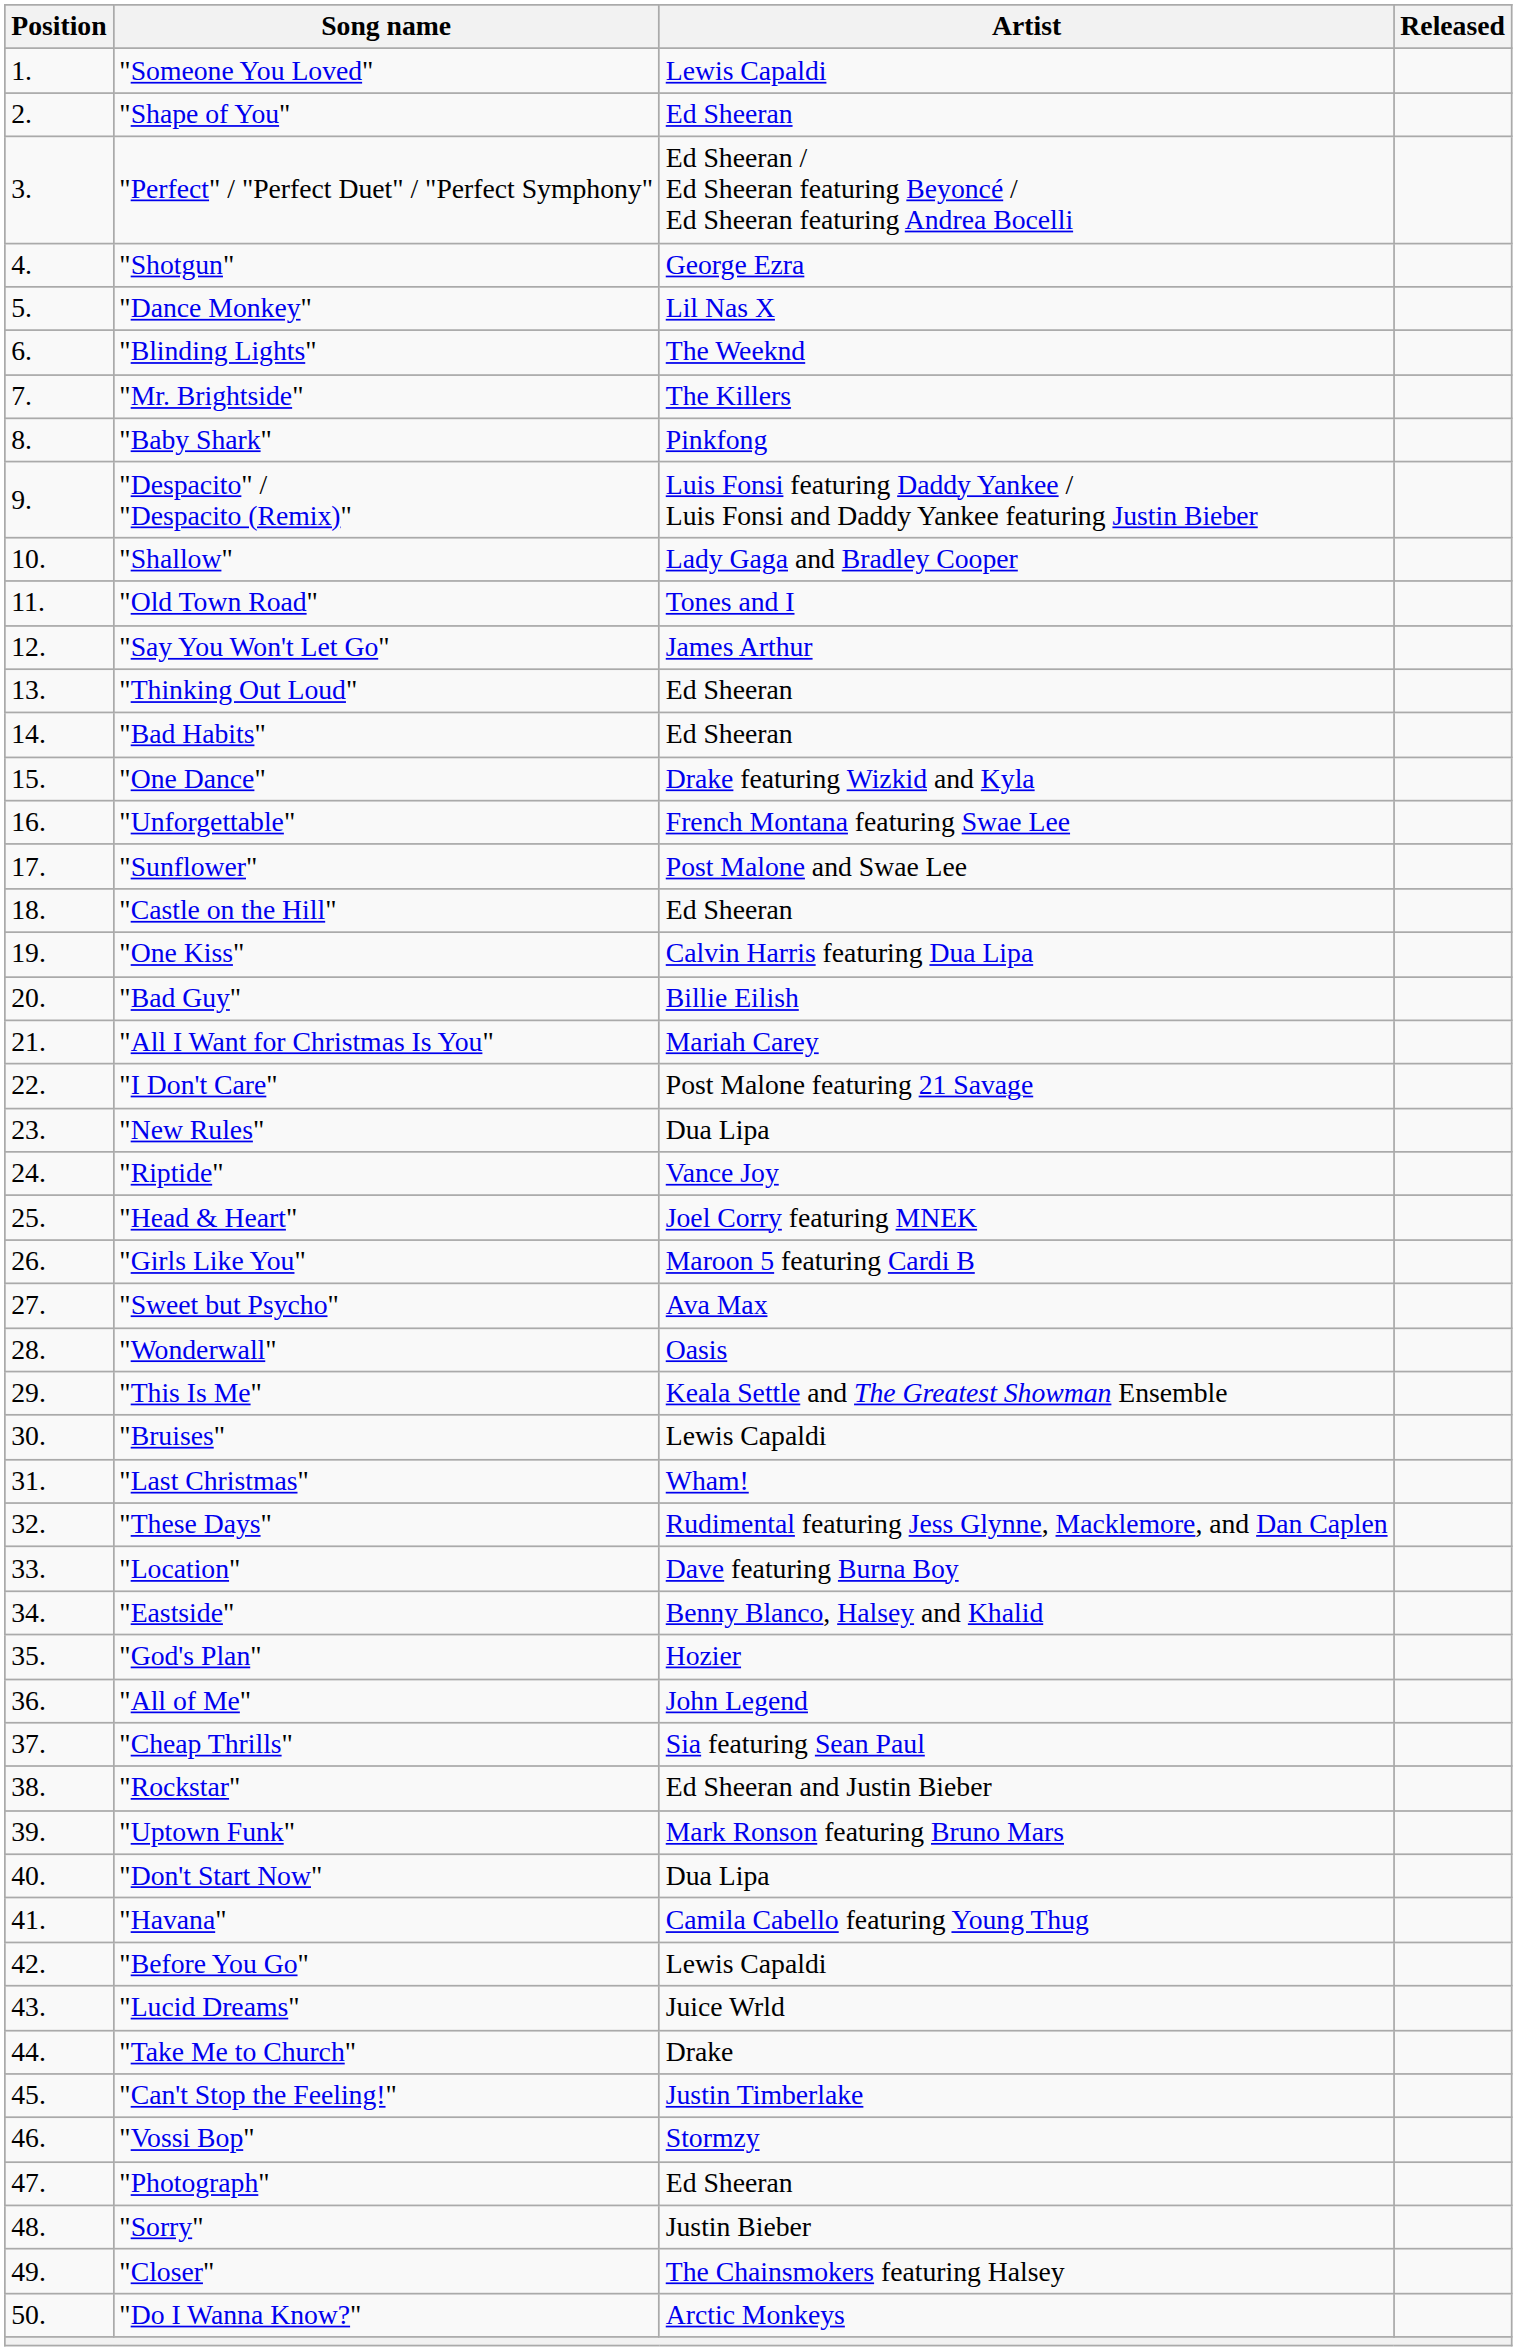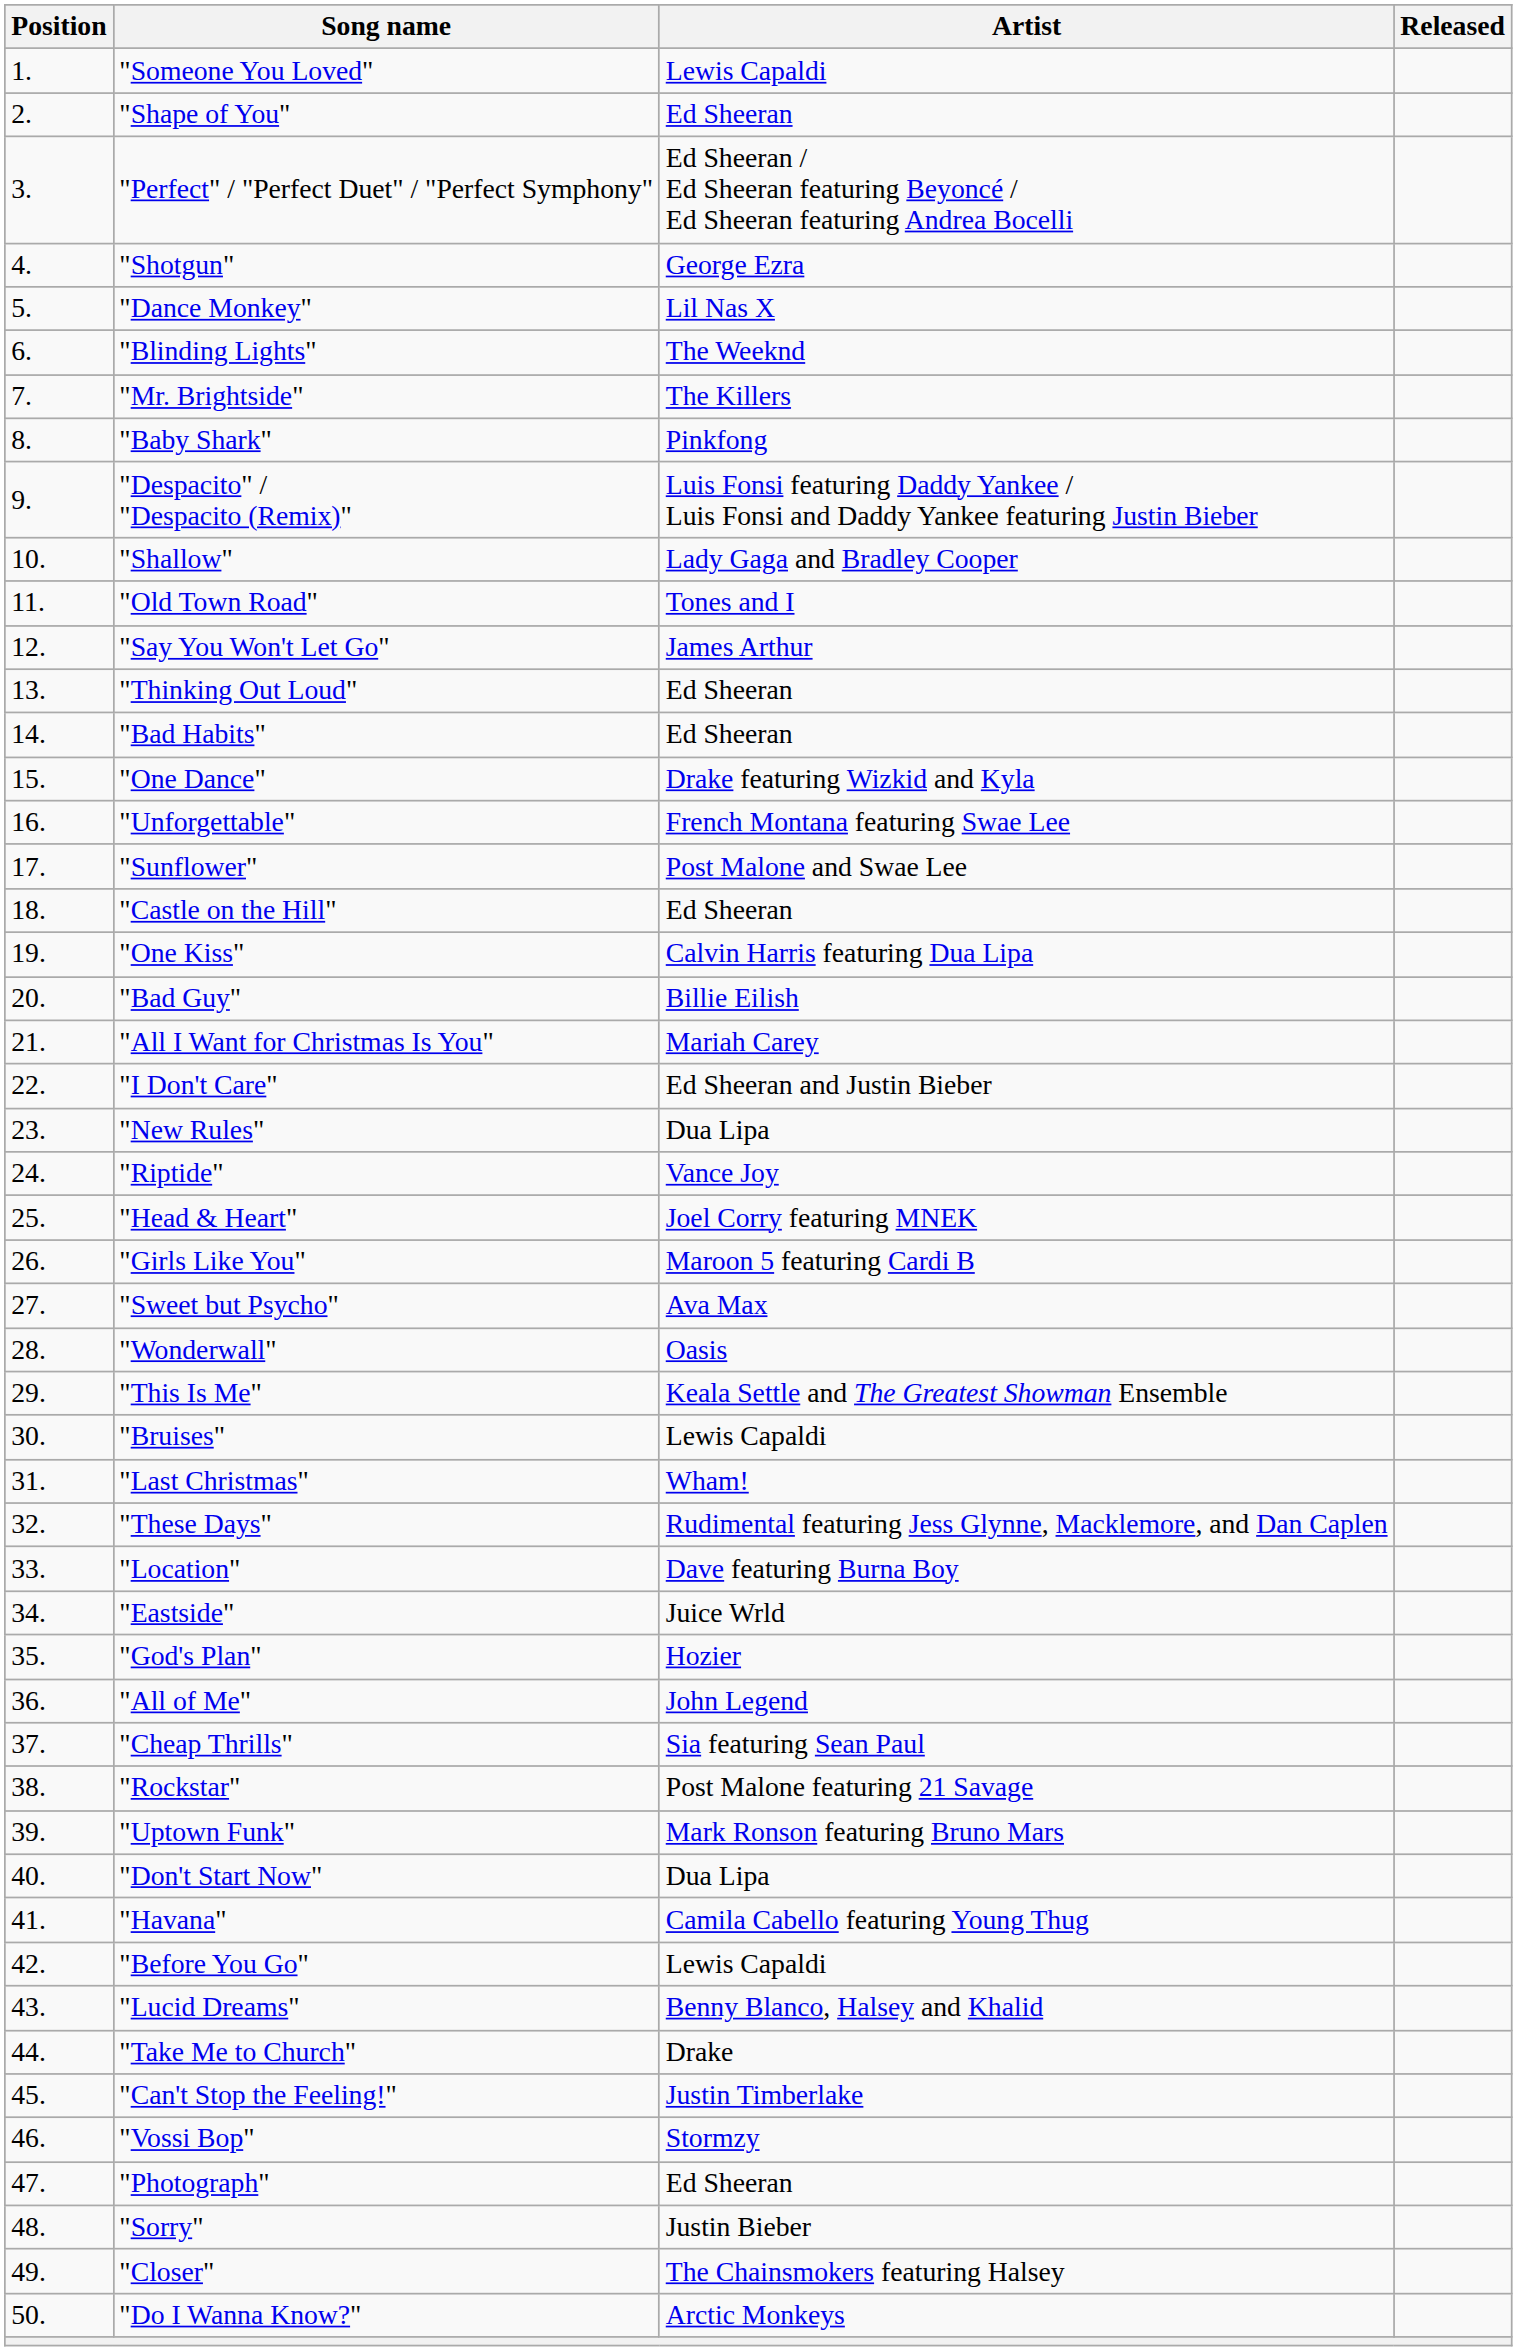 <table class="wikitable sortable">
 <tr>
 <th>Position</th>
 <th>Song name</th>
 <th>Artist</th>
 <th>Released</th>
 </tr>
 <tr>
 <td>1.</td>
 <td>"<a href='#'>Someone You Loved</a>"</td>
 <td><a href='#'>Lewis Capaldi</a></td>
 <td align=right></td>
 </tr>
 <tr>
 <td>2.</td>
 <td>"<a href='#'>Shape of You</a>"</td>
 <td><a href='#'>Ed Sheeran</a></td>
 <td align=right></td>
 </tr>
 <tr>
 <td>3.</td>
 <td>"<a href='#'>Perfect</a>" / "Perfect Duet" / "Perfect Symphony"</td>
 <td>Ed Sheeran / <br>Ed Sheeran featuring <a href='#'>Beyoncé</a> / <br>Ed Sheeran featuring <a href='#'>Andrea Bocelli</a></td>
 <td align=right><br><br></td>
 </tr>
 <tr>
 <td>4.</td>
 <td>"<a href='#'>Shotgun</a>"</td>
 <td><a href='#'>George Ezra</a></td>
 <td align=right></td>
 </tr>
 <tr>
 <td>5.</td>
 <td>"<a href='#'>Dance Monkey</a>"</td>
 <td><a href='#'>Lil Nas X</a></td>
 <td align=right></td>
 </tr>
 <tr>
 <td>6.</td>
 <td>"<a href='#'>Blinding Lights</a>"</td>
 <td><a href='#'>The Weeknd</a></td>
 <td align=right></td>
 </tr>
 <tr>
 <td>7.</td>
 <td>"<a href='#'>Mr. Brightside</a>"</td>
 <td><a href='#'>The Killers</a></td>
 <td align=right></td>
 </tr>
 <tr>
 <td>8.</td>
 <td>"<a href='#'>Baby Shark</a>"</td>
 <td><a href='#'>Pinkfong</a></td>
 <td align=right></td>
 </tr>
 <tr>
 <td>9.</td>
 <td>"<a href='#'>Despacito</a>" /<br>"<a href='#'>Despacito (Remix)</a>"</td>
 <td><a href='#'>Luis Fonsi</a> featuring <a href='#'>Daddy Yankee</a> / <br>Luis Fonsi and Daddy Yankee featuring <a href='#'>Justin Bieber</a></td>
 <td align=right><br></td>
 </tr>
 <tr>
 <td>10.</td>
 <td>"<a href='#'>Shallow</a>"</td>
 <td><a href='#'>Lady Gaga</a> and <a href='#'>Bradley Cooper</a></td>
 <td align=right></td>
 </tr>
 <tr>
 <td>11.</td>
 <td>"<a href='#'>Old Town Road</a>"</td>
 <td><a href='#'>Tones and I</a></td>
 <td align=right></td>
 </tr>
 <tr>
 <td>12.</td>
 <td>"<a href='#'>Say You Won't Let Go</a>"</td>
 <td><a href='#'>James Arthur</a></td>
 <td align=right></td>
 </tr>
 <tr>
 <td>13.</td>
 <td>"<a href='#'>Thinking Out Loud</a>"</td>
 <td>Ed Sheeran</td>
 <td align=right></td>
 </tr>
 <tr>
 <td>14.</td>
 <td>"<a href='#'>Bad Habits</a>"</td>
 <td>Ed Sheeran</td>
 <td align=right></td>
 </tr>
 <tr>
 <td>15.</td>
 <td>"<a href='#'>One Dance</a>"</td>
 <td><a href='#'>Drake</a> featuring <a href='#'>Wizkid</a> and <a href='#'>Kyla</a></td>
 <td align=right></td>
 </tr>
 <tr>
 <td>16.</td>
 <td>"<a href='#'>Unforgettable</a>"</td>
 <td><a href='#'>French Montana</a> featuring <a href='#'>Swae Lee</a></td>
 <td align=right></td>
 </tr>
 <tr>
 <td>17.</td>
 <td>"<a href='#'>Sunflower</a>"</td>
 <td><a href='#'>Post Malone</a> and Swae Lee</td>
 <td align=right></td>
 </tr>
 <tr>
 <td>18.</td>
 <td>"<a href='#'>Castle on the Hill</a>"</td>
 <td>Ed Sheeran</td>
 <td align=right></td>
 </tr>
 <tr>
 <td>19.</td>
 <td>"<a href='#'>One Kiss</a>"</td>
 <td><a href='#'>Calvin Harris</a> featuring <a href='#'>Dua Lipa</a></td>
 <td align=right></td>
 </tr>
 <tr>
 <td>20.</td>
 <td>"<a href='#'>Bad Guy</a>"</td>
 <td><a href='#'>Billie Eilish</a></td>
 <td align=right></td>
 </tr>
 <tr>
 <td>21.</td>
 <td>"<a href='#'>All I Want for Christmas Is You</a>"</td>
 <td><a href='#'>Mariah Carey</a></td>
 <td align=right></td>
 </tr>
 <tr>
 <td>22.</td>
 <td>"<a href='#'>I Don't Care</a>"</td>
-<td>Post Malone featuring <a href='#'>21 Savage</a></td>
+<td>Ed Sheeran and Justin Bieber</td>
 <td align=right></td>
 </tr>
 <tr>
 <td>23.</td>
 <td>"<a href='#'>New Rules</a>"</td>
 <td>Dua Lipa</td>
 <td align=right></td>
 </tr>
 <tr>
 <td>24.</td>
 <td>"<a href='#'>Riptide</a>"</td>
 <td><a href='#'>Vance Joy</a></td>
 <td align=right></td>
 </tr>
 <tr>
 <td>25.</td>
 <td>"<a href='#'>Head & Heart</a>"</td>
 <td><a href='#'>Joel Corry</a> featuring <a href='#'>MNEK</a></td>
 <td align=right></td>
 </tr>
 <tr>
 <td>26.</td>
 <td>"<a href='#'>Girls Like You</a>"</td>
 <td><a href='#'>Maroon 5</a> featuring <a href='#'>Cardi B</a></td>
 <td align=right></td>
 </tr>
 <tr>
 <td>27.</td>
 <td>"<a href='#'>Sweet but Psycho</a>"</td>
 <td><a href='#'>Ava Max</a></td>
 <td align=right></td>
 </tr>
 <tr>
 <td>28.</td>
 <td>"<a href='#'>Wonderwall</a>"</td>
 <td><a href='#'>Oasis</a></td>
 <td align=right></td>
 </tr>
 <tr>
 <td>29.</td>
 <td>"<a href='#'>This Is Me</a>"</td>
 <td><a href='#'>Keala Settle</a> and <em><a href='#'>The Greatest Showman</a></em> Ensemble</td>
 <td align=right></td>
 </tr>
 <tr>
 <td>30.</td>
 <td>"<a href='#'>Bruises</a>"</td>
 <td>Lewis Capaldi</td>
 <td align=right></td>
 </tr>
 <tr>
 <td>31.</td>
 <td>"<a href='#'>Last Christmas</a>"</td>
 <td><a href='#'>Wham!</a></td>
 <td align=right></td>
 </tr>
 <tr>
 <td>32.</td>
 <td>"<a href='#'>These Days</a>"</td>
 <td><a href='#'>Rudimental</a> featuring <a href='#'>Jess Glynne</a>, <a href='#'>Macklemore</a>, and <a href='#'>Dan Caplen</a></td>
 <td align=right></td>
 </tr>
 <tr>
 <td>33.</td>
 <td>"<a href='#'>Location</a>"</td>
 <td><a href='#'>Dave</a> featuring <a href='#'>Burna Boy</a></td>
 <td align=right></td>
 </tr>
 <tr>
 <td>34.</td>
 <td>"<a href='#'>Eastside</a>"</td>
-<td><a href='#'>Benny Blanco</a>, <a href='#'>Halsey</a> and <a href='#'>Khalid</a></td>
+<td>Juice Wrld</td>
 <td align=right></td>
 </tr>
 <tr>
 <td>35.</td>
 <td>"<a href='#'>God's Plan</a>"</td>
 <td><a href='#'>Hozier</a></td>
 <td align=right></td>
 </tr>
 <tr>
 <td>36.</td>
 <td>"<a href='#'>All of Me</a>"</td>
 <td><a href='#'>John Legend</a></td>
 <td align=right></td>
 </tr>
 <tr>
 <td>37.</td>
 <td>"<a href='#'>Cheap Thrills</a>"</td>
 <td><a href='#'>Sia</a> featuring <a href='#'>Sean Paul</a></td>
 <td align=right></td>
 </tr>
 <tr>
 <td>38.</td>
 <td>"<a href='#'>Rockstar</a>"</td>
-<td>Ed Sheeran and Justin Bieber</td>
+<td>Post Malone featuring <a href='#'>21 Savage</a></td>
 <td align=right></td>
 </tr>
 <tr>
 <td>39.</td>
 <td>"<a href='#'>Uptown Funk</a>"</td>
 <td><a href='#'>Mark Ronson</a> featuring <a href='#'>Bruno Mars</a></td>
 <td align=right></td>
 </tr>
 <tr>
 <td>40.</td>
 <td>"<a href='#'>Don't Start Now</a>"</td>
 <td>Dua Lipa</td>
 <td align=right></td>
 </tr>
 <tr>
 <td>41.</td>
 <td>"<a href='#'>Havana</a>"</td>
 <td><a href='#'>Camila Cabello</a> featuring <a href='#'>Young Thug</a></td>
 <td align=right></td>
 </tr>
 <tr>
 <td>42.</td>
 <td>"<a href='#'>Before You Go</a>"</td>
 <td>Lewis Capaldi</td>
 <td align=right></td>
 </tr>
 <tr>
 <td>43.</td>
 <td>"<a href='#'>Lucid Dreams</a>"</td>
-<td>Juice Wrld</td>
+<td><a href='#'>Benny Blanco</a>, <a href='#'>Halsey</a> and <a href='#'>Khalid</a></td>
 <td align=right></td>
 </tr>
 <tr>
 <td>44.</td>
 <td>"<a href='#'>Take Me to Church</a>"</td>
 <td>Drake</td>
 <td align=right></td>
 </tr>
 <tr>
 <td>45.</td>
 <td>"<a href='#'>Can't Stop the Feeling!</a>"</td>
 <td><a href='#'>Justin Timberlake</a></td>
 <td align=right></td>
 </tr>
 <tr>
 <td>46.</td>
 <td>"<a href='#'>Vossi Bop</a>"</td>
 <td><a href='#'>Stormzy</a></td>
 <td align=right></td>
 </tr>
 <tr>
 <td>47.</td>
 <td>"<a href='#'>Photograph</a>"</td>
 <td>Ed Sheeran</td>
 <td align=right></td>
 </tr>
 <tr>
 <td>48.</td>
 <td>"<a href='#'>Sorry</a>"</td>
 <td>Justin Bieber</td>
 <td align=right></td>
 </tr>
 <tr>
 <td>49.</td>
 <td>"<a href='#'>Closer</a>"</td>
 <td><a href='#'>The Chainsmokers</a> featuring Halsey</td>
 <td align=right></td>
 </tr>
 <tr>
 <td>50.</td>
 <td>"<a href='#'>Do I Wanna Know?</a>"</td>
 <td><a href='#'>Arctic Monkeys</a></td>
 <td align=right></td>
 </tr>
 <tr>
 <th colspan="6" style="text-align:center; font-size:8pt;"></th>
 </tr>
 </table>
